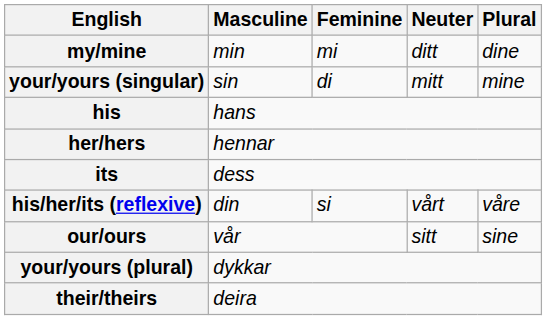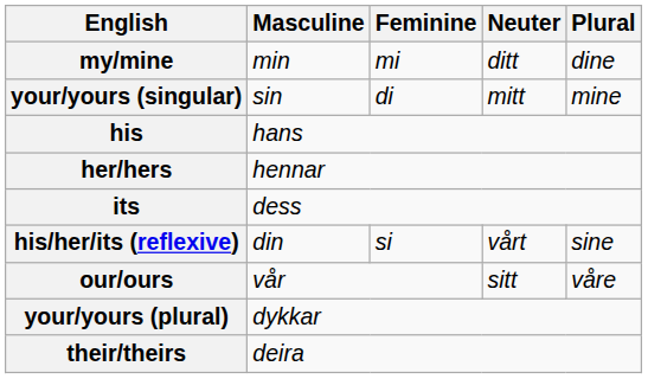 <table class="wikitable">
 <tr>
 <th>English</th>
 <th>Masculine</th>
 <th>Feminine</th>
 <th>Neuter</th>
 <th>Plural</th>
 </tr>
 <tr>
 <th>my/mine</th>
 <td><em>min</em></td>
 <td><em>mi</em></td>
 <td><em>ditt</em></td>
 <td><em>dine</em></td>
 </tr>
 <tr>
 <th>your/yours (singular)</th>
 <td><em>sin</em></td>
 <td><em>di</em></td>
 <td><em>mitt</em></td>
 <td><em>mine</em></td>
 </tr>
 <tr>
 <th>his</th>
 <td colspan=4><em>hans</em></td>
 </tr>
 <tr>
 <th>her/hers</th>
 <td colspan=4><em>hennar</em></td>
 </tr>
 <tr>
 <th>its</th>
 <td colspan=4><em>dess</em></td>
 </tr>
 <tr>
 <th>his/her/its (<a href='#'>reflexive</a>)</th>
 <td><em>din</em></td>
 <td><em>si</em></td>
 <td><em>vårt</em></td>
-<td><em>våre</em></td>
+<td><em>sine</em></td>
 </tr>
 <tr>
 <th>our/ours</th>
 <td colspan=2><em>vår</em></td>
 <td><em>sitt</em></td>
-<td><em>sine</em></td>
+<td><em>våre</em></td>
 </tr>
 <tr>
 <th>your/yours (plural)</th>
 <td colspan=4><em>dykkar</em></td>
 </tr>
 <tr>
 <th>their/theirs</th>
 <td colspan=4><em>deira</em></td>
 </tr>
 </table>
